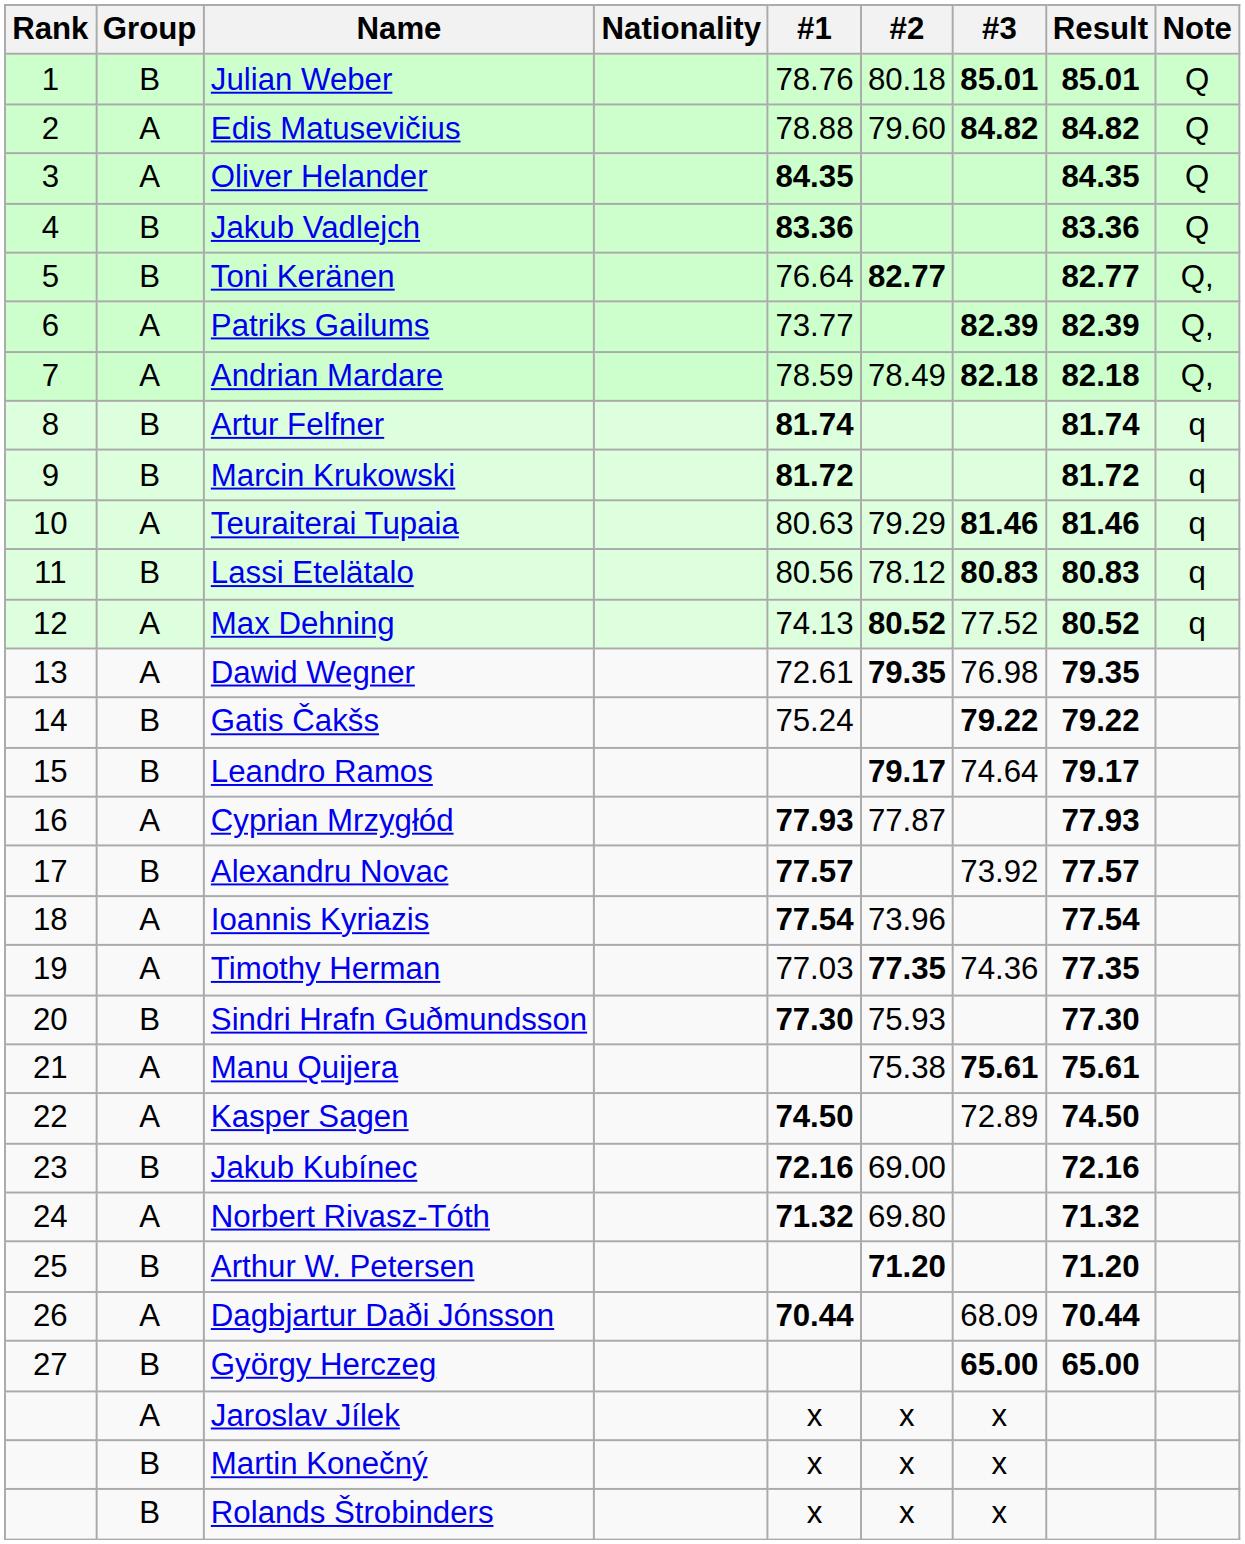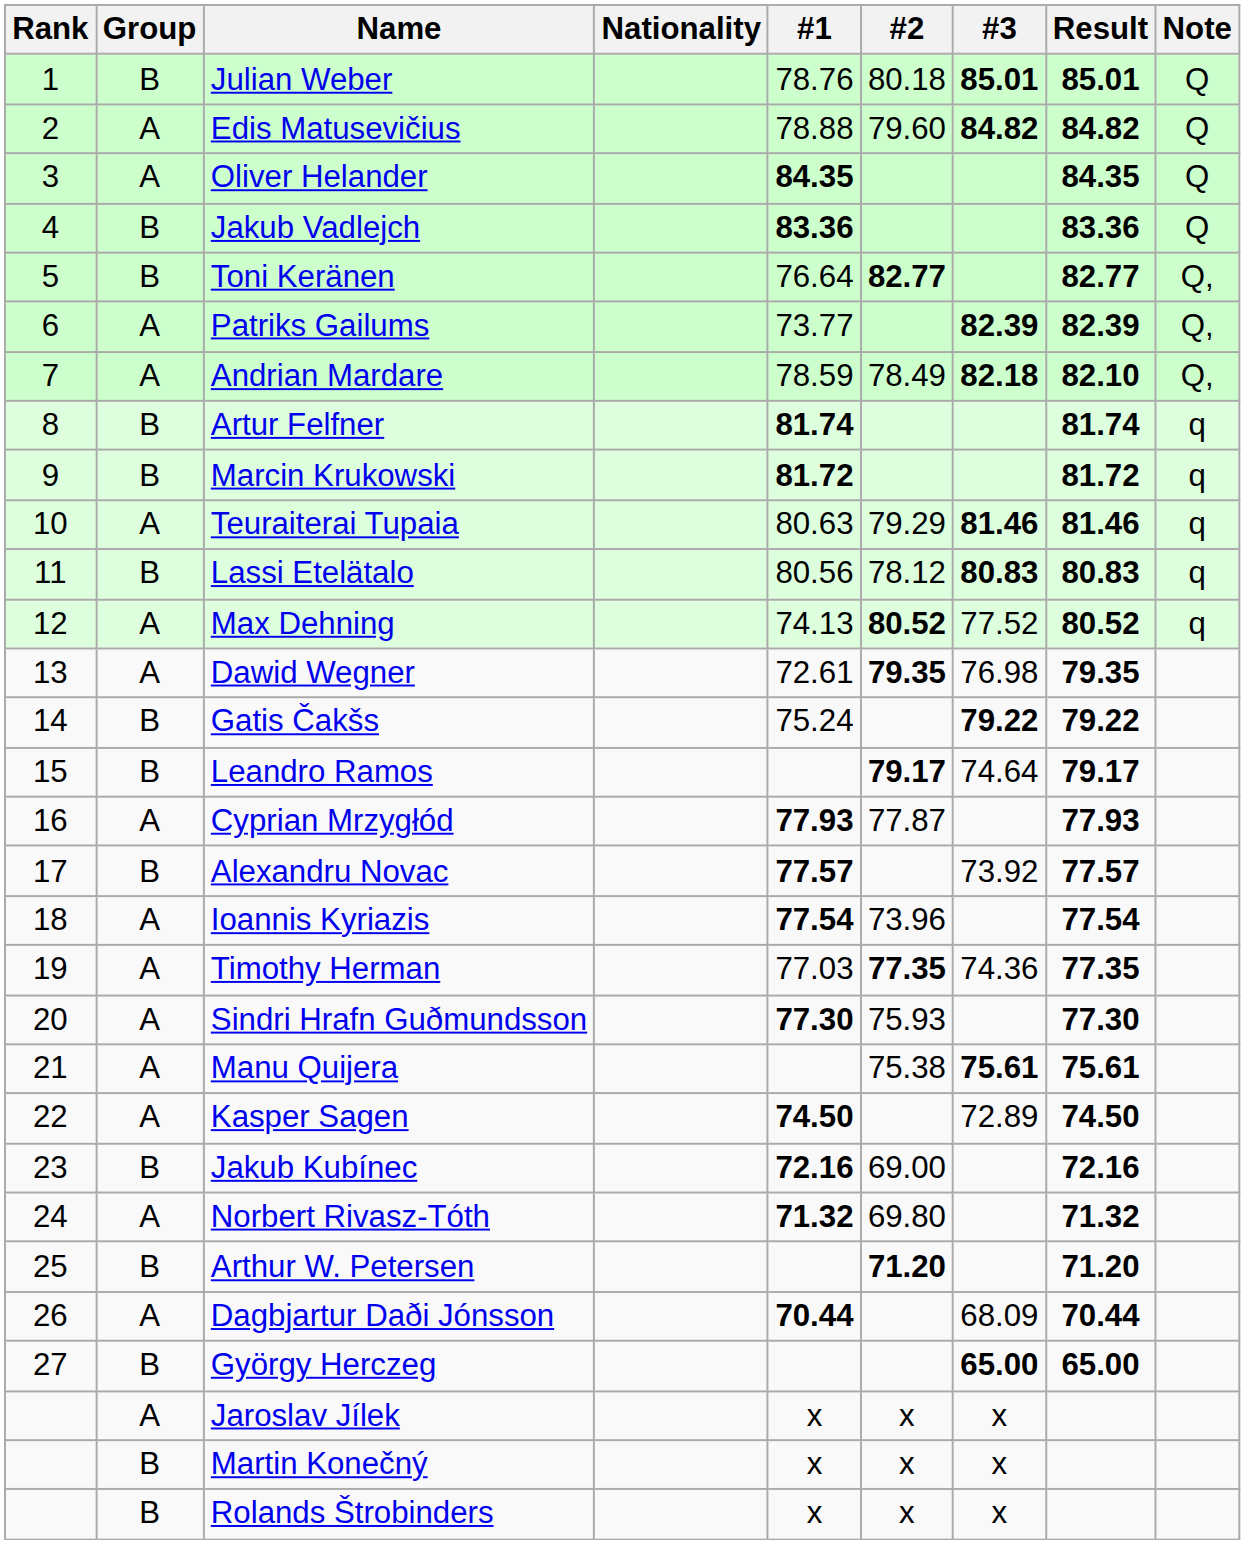 <table class="wikitable sortable" style="text-align:center">
 <tr>
 <th>Rank</th>
 <th>Group</th>
 <th>Name</th>
 <th>Nationality</th>
 <th>#1</th>
 <th>#2</th>
 <th>#3</th>
 <th>Result</th>
 <th>Note</th>
 </tr>
 <tr bgcolor=ccffcc>
 <td>1</td>
 <td>B</td>
 <td align=left><a href='#'>Julian Weber</a></td>
 <td align=left></td>
 <td>78.76</td>
 <td>80.18</td>
 <td><strong>85.01</strong></td>
 <td><strong>85.01</strong></td>
 <td>Q</td>
 </tr>
 <tr bgcolor=ccffcc>
 <td>2</td>
 <td>A</td>
 <td align=left><a href='#'>Edis Matusevičius</a></td>
 <td align=left></td>
 <td>78.88</td>
 <td>79.60</td>
 <td><strong>84.82</strong></td>
 <td><strong>84.82</strong></td>
 <td>Q</td>
 </tr>
 <tr bgcolor=ccffcc>
 <td>3</td>
 <td>A</td>
 <td align=left><a href='#'>Oliver Helander</a></td>
 <td align=left></td>
 <td><strong>84.35</strong></td>
 <td></td>
 <td></td>
 <td><strong>84.35</strong></td>
 <td>Q</td>
 </tr>
 <tr bgcolor=ccffcc>
 <td>4</td>
 <td>B</td>
 <td align=left><a href='#'>Jakub Vadlejch</a></td>
 <td align=left></td>
 <td><strong>83.36</strong></td>
 <td></td>
 <td></td>
 <td><strong>83.36</strong></td>
 <td>Q</td>
 </tr>
 <tr bgcolor=ccffcc>
 <td>5</td>
 <td>B</td>
 <td align=left><a href='#'>Toni Keränen</a></td>
 <td align=left></td>
 <td>76.64</td>
 <td><strong>82.77</strong></td>
 <td></td>
 <td><strong>82.77</strong></td>
 <td>Q, </td>
 </tr>
 <tr bgcolor=ccffcc>
 <td>6</td>
 <td>A</td>
 <td align=left><a href='#'>Patriks Gailums</a></td>
 <td align=left></td>
 <td>73.77</td>
 <td></td>
 <td><strong>82.39</strong></td>
 <td><strong>82.39</strong></td>
 <td>Q, </td>
 </tr>
 <tr bgcolor=ccffcc>
 <td>7</td>
 <td>A</td>
 <td align=left><a href='#'>Andrian Mardare</a></td>
 <td align=left></td>
 <td>78.59</td>
 <td>78.49</td>
 <td><strong>82.18</strong></td>
-<td><strong>82.18</strong></td>
+<td><strong>82.10</strong></td>
 <td>Q, </td>
 </tr>
 <tr bgcolor=ddffdd>
 <td>8</td>
 <td>B</td>
 <td align=left><a href='#'>Artur Felfner</a></td>
 <td align=left></td>
 <td><strong>81.74</strong></td>
 <td></td>
 <td></td>
 <td><strong>81.74</strong></td>
 <td>q</td>
 </tr>
 <tr bgcolor=ddffdd>
 <td>9</td>
 <td>B</td>
 <td align=left><a href='#'>Marcin Krukowski</a></td>
 <td align=left></td>
 <td><strong>81.72</strong></td>
 <td></td>
 <td></td>
 <td><strong>81.72</strong></td>
 <td>q</td>
 </tr>
 <tr bgcolor=ddffdd>
 <td>10</td>
 <td>A</td>
 <td align=left><a href='#'>Teuraiterai Tupaia</a></td>
 <td align=left></td>
 <td>80.63</td>
 <td>79.29</td>
 <td><strong>81.46</strong></td>
 <td><strong>81.46</strong></td>
 <td>q</td>
 </tr>
 <tr bgcolor=ddffdd>
 <td>11</td>
 <td>B</td>
 <td align=left><a href='#'>Lassi Etelätalo</a></td>
 <td align=left></td>
 <td>80.56</td>
 <td>78.12</td>
 <td><strong>80.83</strong></td>
 <td><strong>80.83</strong></td>
 <td>q</td>
 </tr>
 <tr bgcolor=ddffdd>
 <td>12</td>
 <td>A</td>
 <td align=left><a href='#'>Max Dehning</a></td>
 <td align=left></td>
 <td>74.13</td>
 <td><strong>80.52</strong></td>
 <td>77.52</td>
 <td><strong>80.52</strong></td>
 <td>q</td>
 </tr>
 <tr>
 <td>13</td>
 <td>A</td>
 <td align=left><a href='#'>Dawid Wegner</a></td>
 <td align=left></td>
 <td>72.61</td>
 <td><strong>79.35</strong></td>
 <td>76.98</td>
 <td><strong>79.35</strong></td>
 <td></td>
 </tr>
 <tr>
 <td>14</td>
 <td>B</td>
 <td align=left><a href='#'>Gatis Čakšs</a></td>
 <td align=left></td>
 <td>75.24</td>
 <td></td>
 <td><strong>79.22</strong></td>
 <td><strong>79.22</strong></td>
 <td></td>
 </tr>
 <tr>
 <td>15</td>
 <td>B</td>
 <td align=left><a href='#'>Leandro Ramos</a></td>
 <td align=left></td>
 <td></td>
 <td><strong>79.17</strong></td>
 <td>74.64</td>
 <td><strong>79.17</strong></td>
 <td></td>
 </tr>
 <tr>
 <td>16</td>
 <td>A</td>
 <td align=left><a href='#'>Cyprian Mrzygłód</a></td>
 <td align=left></td>
 <td><strong>77.93</strong></td>
 <td>77.87</td>
 <td></td>
 <td><strong>77.93</strong></td>
 <td></td>
 </tr>
 <tr>
 <td>17</td>
 <td>B</td>
 <td align=left><a href='#'>Alexandru Novac</a></td>
 <td align=left></td>
 <td><strong>77.57</strong></td>
 <td></td>
 <td>73.92</td>
 <td><strong>77.57</strong></td>
 <td></td>
 </tr>
 <tr>
 <td>18</td>
 <td>A</td>
 <td align=left><a href='#'>Ioannis Kyriazis</a></td>
 <td align=left></td>
 <td><strong>77.54</strong></td>
 <td>73.96</td>
 <td></td>
 <td><strong>77.54</strong></td>
 <td></td>
 </tr>
 <tr>
 <td>19</td>
 <td>A</td>
 <td align=left><a href='#'>Timothy Herman</a></td>
 <td align=left></td>
 <td>77.03</td>
 <td><strong>77.35</strong></td>
 <td>74.36</td>
 <td><strong>77.35</strong></td>
 <td></td>
 </tr>
 <tr>
 <td>20</td>
-<td>B</td>
+<td>A</td>
 <td align=left><a href='#'>Sindri Hrafn Guðmundsson</a></td>
 <td align=left></td>
 <td><strong>77.30</strong></td>
 <td>75.93</td>
 <td></td>
 <td><strong>77.30</strong></td>
 <td></td>
 </tr>
 <tr>
 <td>21</td>
 <td>A</td>
 <td align=left><a href='#'>Manu Quijera</a></td>
 <td align=left></td>
 <td></td>
 <td>75.38</td>
 <td><strong>75.61</strong></td>
 <td><strong>75.61</strong></td>
 <td></td>
 </tr>
 <tr>
 <td>22</td>
 <td>A</td>
 <td align=left><a href='#'>Kasper Sagen</a></td>
 <td align=left></td>
 <td><strong>74.50</strong></td>
 <td></td>
 <td>72.89</td>
 <td><strong>74.50</strong></td>
 <td></td>
 </tr>
 <tr>
 <td>23</td>
 <td>B</td>
 <td align=left><a href='#'>Jakub Kubínec</a></td>
 <td align=left></td>
 <td><strong>72.16</strong></td>
 <td>69.00</td>
 <td></td>
 <td><strong>72.16</strong></td>
 <td></td>
 </tr>
 <tr>
 <td>24</td>
 <td>A</td>
 <td align=left><a href='#'>Norbert Rivasz-Tóth</a></td>
 <td align=left></td>
 <td><strong>71.32</strong></td>
 <td>69.80</td>
 <td></td>
 <td><strong>71.32</strong></td>
 <td></td>
 </tr>
 <tr>
 <td>25</td>
 <td>B</td>
 <td align=left><a href='#'>Arthur W. Petersen</a></td>
 <td align=left></td>
 <td></td>
 <td><strong>71.20</strong></td>
 <td></td>
 <td><strong>71.20</strong></td>
 <td></td>
 </tr>
 <tr>
 <td>26</td>
 <td>A</td>
 <td align=left><a href='#'>Dagbjartur Daði Jónsson</a></td>
 <td align=left></td>
 <td><strong>70.44</strong></td>
 <td></td>
 <td>68.09</td>
 <td><strong>70.44</strong></td>
 <td></td>
 </tr>
 <tr>
 <td>27</td>
 <td>B</td>
 <td align=left><a href='#'>György Herczeg</a></td>
 <td align=left></td>
 <td></td>
 <td></td>
 <td><strong>65.00</strong></td>
 <td><strong>65.00</strong></td>
 <td></td>
 </tr>
 <tr>
 <td></td>
 <td>A</td>
 <td align=left><a href='#'>Jaroslav Jílek</a></td>
 <td align=left></td>
 <td>x</td>
 <td>x</td>
 <td>x</td>
 <td><strong></strong></td>
 <td></td>
 </tr>
 <tr>
 <td></td>
 <td>B</td>
 <td align=left><a href='#'>Martin Konečný</a></td>
 <td align=left></td>
 <td>x</td>
 <td>x</td>
 <td>x</td>
 <td><strong></strong></td>
 <td></td>
 </tr>
 <tr>
 <td></td>
 <td>B</td>
 <td align=left><a href='#'>Rolands Štrobinders</a></td>
 <td align=left></td>
 <td>x</td>
 <td>x</td>
 <td>x</td>
 <td><strong></strong></td>
 <td></td>
 </tr>
 </table>
